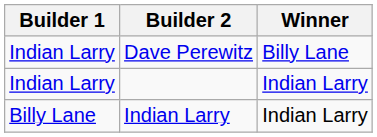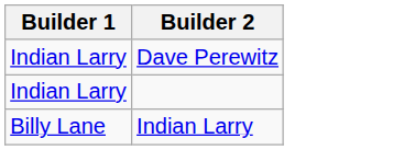 <table class="wikitable">
 <tr>
 <th>Builder 1</th>
 <th>Builder 2</th>
-<th>Winner</th>
 </tr>
 <tr>
 <td><a href='#'>Indian Larry</a></td>
 <td><a href='#'>Dave Perewitz</a></td>
-<td><a href='#'>Billy Lane</a></td>
 </tr>
 <tr>
 <td><a href='#'>Indian Larry</a></td>
 <td></td>
-<td><a href='#'>Indian Larry</a></td>
 </tr>
 <tr>
 <td><a href='#'>Billy Lane</a></td>
 <td><a href='#'>Indian Larry</a></td>
-<td>Indian Larry</td>
 </tr>
 </table>
